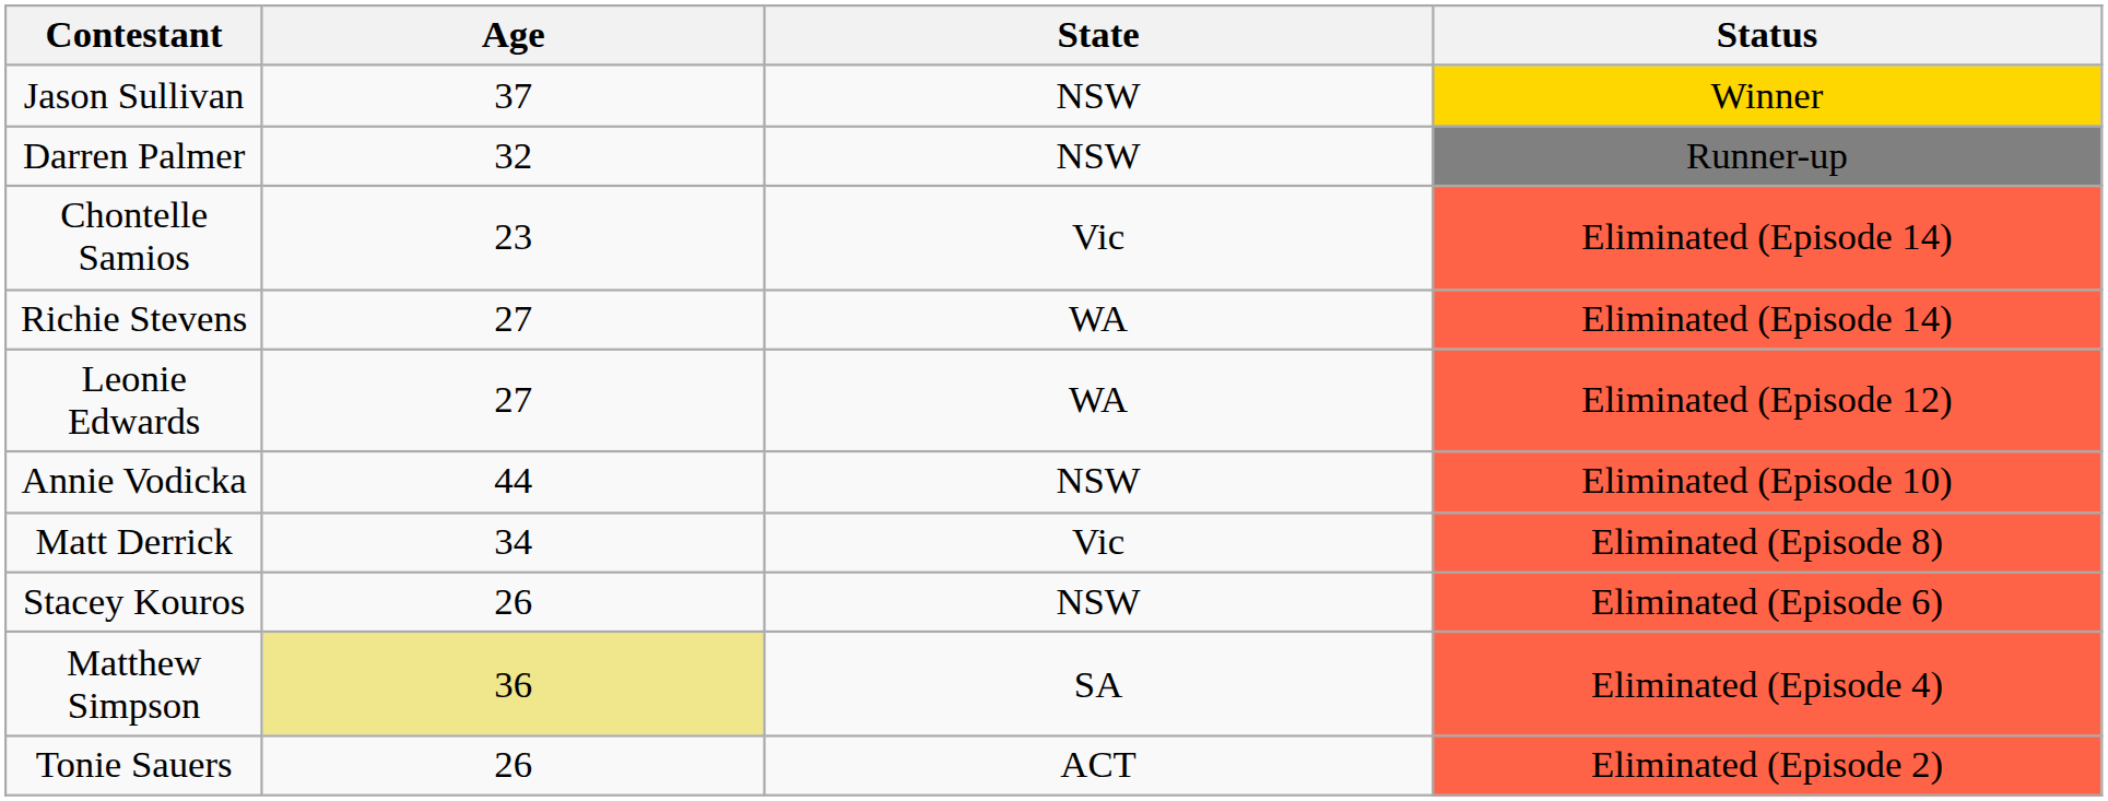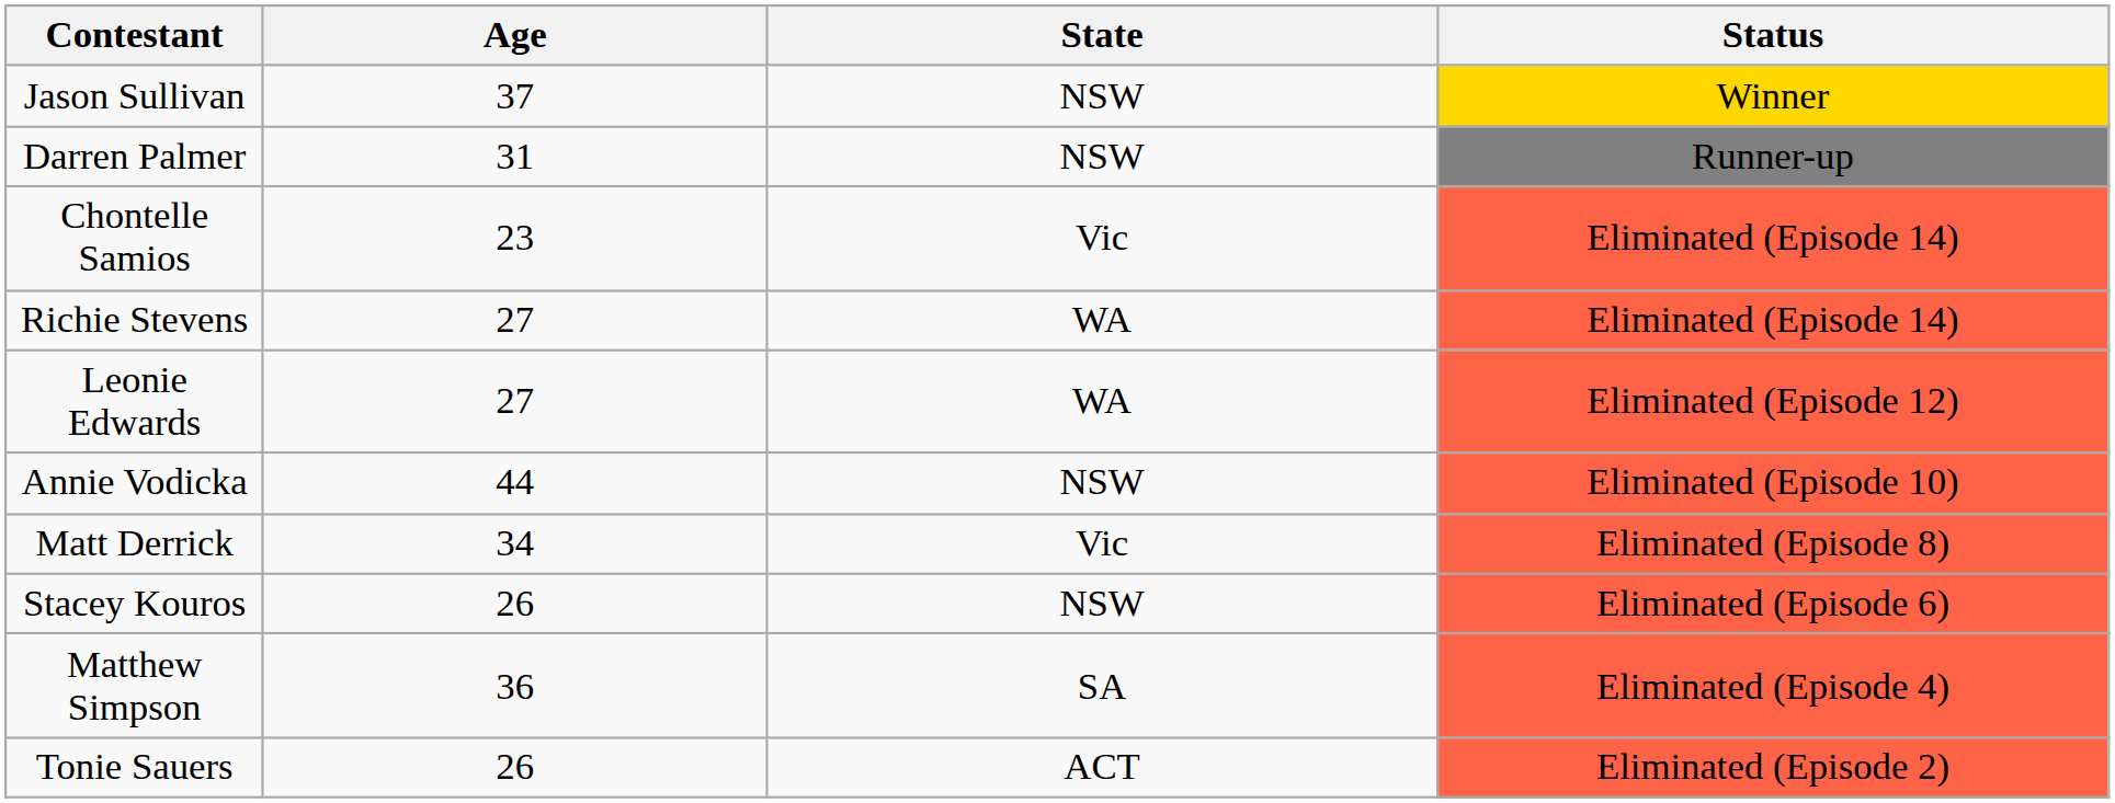 <table class="wikitable plainrowheaders" style="text-align:center; width:70%;">
 <tr>
 <th scope="col" style="width:05%;">Contestant</th>
 <th scope="col" style="width:15%;">Age</th>
 <th scope="col" style="width:20%;">State</th>
 <th scope="col" style="width:20%;">Status</th>
 </tr>
 <tr>
 <td>Jason Sullivan</td>
 <td>37</td>
 <td>NSW</td>
 <td bgcolor="gold">Winner</td>
 </tr>
 <tr>
 <td>Darren Palmer</td>
-<td>32</td>
+<td>31</td>
 <td>NSW</td>
 <td bgcolor="grey">Runner-up</td>
 </tr>
 <tr>
 <td>Chontelle Samios</td>
 <td>23</td>
 <td>Vic</td>
 <td bgcolor="tomato">Eliminated (Episode 14)</td>
 </tr>
 <tr>
 <td>Richie Stevens</td>
 <td>27</td>
 <td>WA</td>
 <td bgcolor="tomato">Eliminated (Episode 14)</td>
 </tr>
 <tr>
 <td>Leonie Edwards</td>
 <td>27</td>
 <td>WA</td>
 <td bgcolor="tomato">Eliminated (Episode 12)</td>
 </tr>
 <tr>
 <td>Annie Vodicka</td>
 <td>44</td>
 <td>NSW</td>
 <td bgcolor="tomato">Eliminated (Episode 10)</td>
 </tr>
 <tr>
 <td>Matt Derrick</td>
 <td>34</td>
 <td>Vic</td>
 <td bgcolor="tomato">Eliminated (Episode 8)</td>
 </tr>
 <tr>
 <td>Stacey Kouros</td>
 <td>26</td>
 <td>NSW</td>
 <td bgcolor="tomato">Eliminated (Episode 6)</td>
 </tr>
 <tr>
 <td>Matthew Simpson</td>
-<td style="background: khaki;">36</td>
+<td>36</td>
 <td>SA</td>
 <td bgcolor="tomato">Eliminated (Episode 4)</td>
 </tr>
 <tr>
 <td>Tonie Sauers</td>
 <td>26</td>
 <td>ACT</td>
 <td bgcolor="tomato">Eliminated (Episode 2)</td>
 </tr>
 </table>
